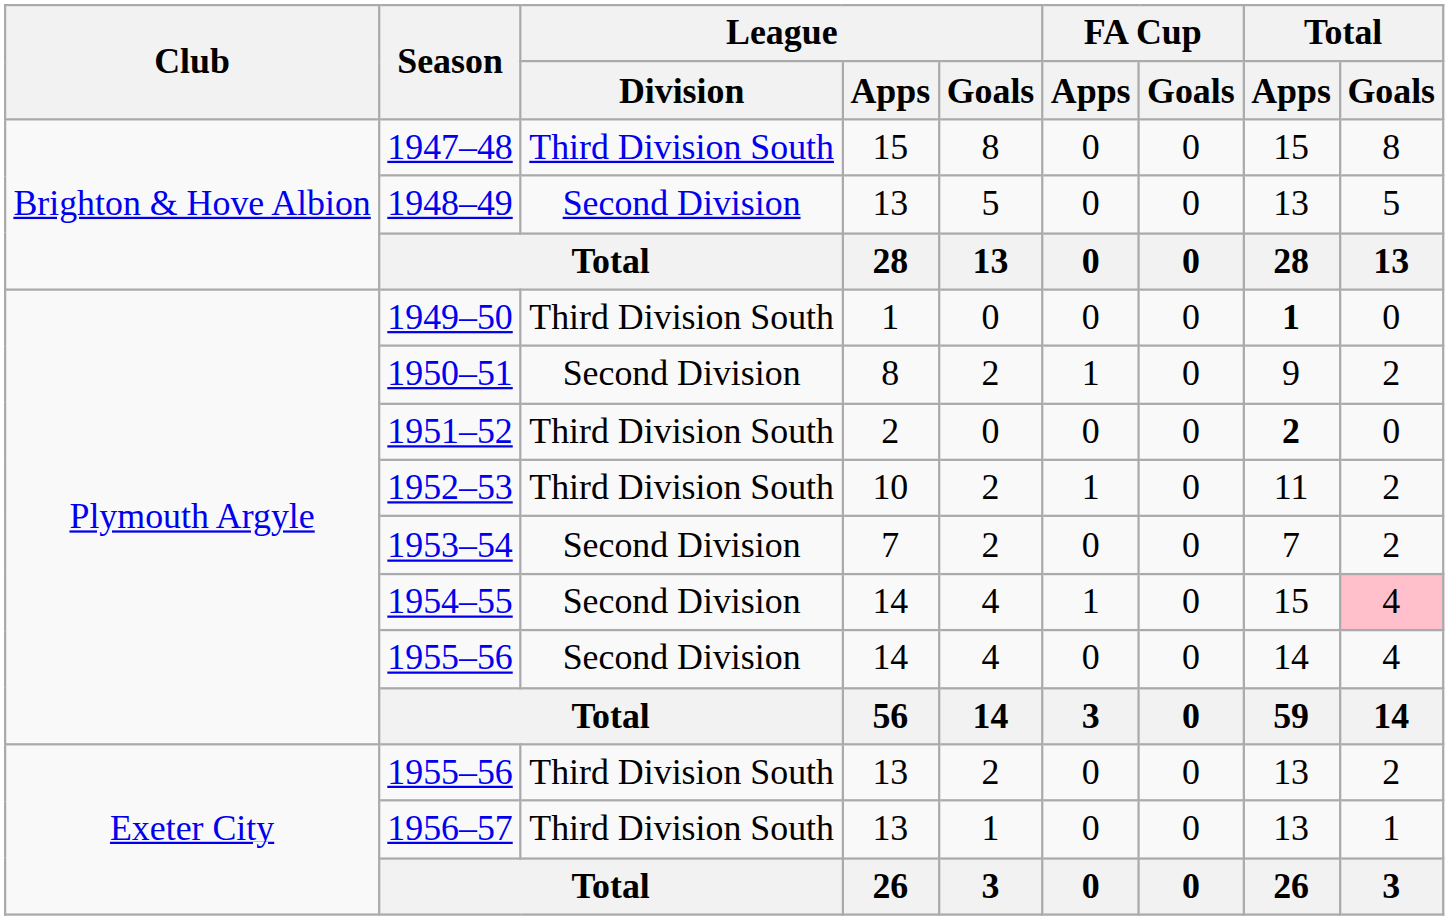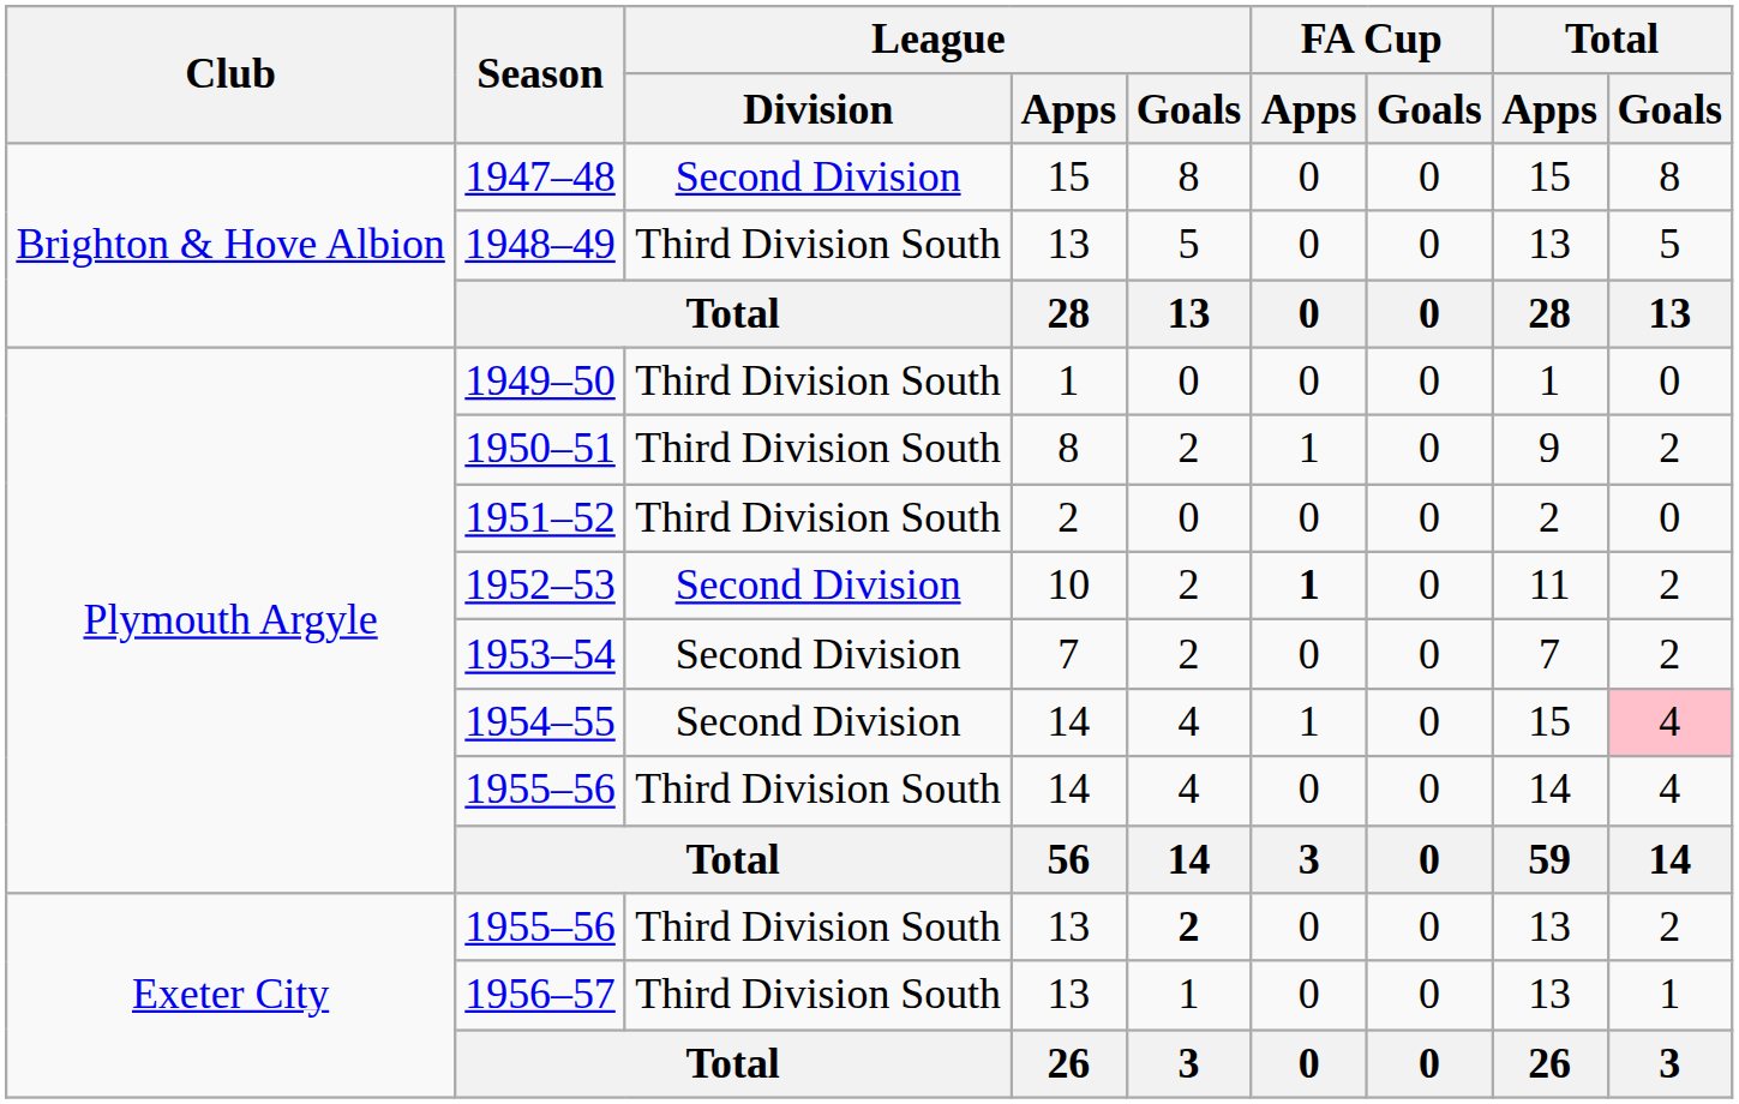 <table class="wikitable" style="text-align: center;">
 <tr>
 <th rowspan="2">Club</th>
 <th rowspan="2">Season</th>
 <th colspan="3">League</th>
 <th colspan="2">FA Cup</th>
 <th colspan="2">Total</th>
 </tr>
 <tr>
 <th>Division</th>
 <th>Apps</th>
 <th>Goals</th>
 <th>Apps</th>
 <th>Goals</th>
 <th>Apps</th>
 <th>Goals</th>
 </tr>
 <tr>
 <td rowspan="3"><a href='#'>Brighton & Hove Albion</a></td>
 <td><a href='#'>1947–48</a></td>
-<td><a href='#'>Third Division South</a></td>
+<td><a href='#'>Second Division</a></td>
 <td>15</td>
 <td>8</td>
 <td>0</td>
 <td>0</td>
 <td>15</td>
 <td>8</td>
 </tr>
 <tr>
 <td><a href='#'>1948–49</a></td>
-<td><a href='#'>Second Division</a></td>
+<td>Third Division South</td>
 <td>13</td>
 <td>5</td>
 <td>0</td>
 <td>0</td>
 <td>13</td>
 <td>5</td>
 </tr>
 <tr>
 <th colspan="2">Total</th>
 <th>28</th>
 <th>13</th>
 <th>0</th>
 <th>0</th>
 <th>28</th>
 <th>13</th>
 </tr>
 <tr>
 <td rowspan="8"><a href='#'>Plymouth Argyle</a></td>
 <td><a href='#'>1949–50</a></td>
 <td>Third Division South</td>
 <td>1</td>
 <td>0</td>
 <td>0</td>
 <td>0</td>
-<td><strong>1</strong></td>
+<td>1</td>
 <td>0</td>
 </tr>
 <tr>
 <td><a href='#'>1950–51</a></td>
-<td>Second Division</td>
+<td>Third Division South</td>
 <td>8</td>
 <td>2</td>
 <td>1</td>
 <td>0</td>
 <td>9</td>
 <td>2</td>
 </tr>
 <tr>
 <td><a href='#'>1951–52</a></td>
 <td>Third Division South</td>
 <td>2</td>
 <td>0</td>
 <td>0</td>
 <td>0</td>
-<td><strong>2</strong></td>
+<td>2</td>
 <td>0</td>
 </tr>
 <tr>
 <td><a href='#'>1952–53</a></td>
-<td>Third Division South</td>
+<td><a href='#'>Second Division</a></td>
 <td>10</td>
 <td>2</td>
-<td>1</td>
+<td><strong>1</strong></td>
 <td>0</td>
 <td>11</td>
 <td>2</td>
 </tr>
 <tr>
 <td><a href='#'>1953–54</a></td>
 <td>Second Division</td>
 <td>7</td>
 <td>2</td>
 <td>0</td>
 <td>0</td>
 <td>7</td>
 <td>2</td>
 </tr>
 <tr>
 <td><a href='#'>1954–55</a></td>
 <td>Second Division</td>
 <td>14</td>
 <td>4</td>
 <td>1</td>
 <td>0</td>
 <td>15</td>
 <td style="background: pink;">4</td>
 </tr>
 <tr>
 <td><a href='#'>1955–56</a></td>
-<td>Second Division</td>
+<td>Third Division South</td>
 <td>14</td>
 <td>4</td>
 <td>0</td>
 <td>0</td>
 <td>14</td>
 <td>4</td>
 </tr>
 <tr>
 <th colspan="2">Total</th>
 <th>56</th>
 <th>14</th>
 <th>3</th>
 <th>0</th>
 <th>59</th>
 <th>14</th>
 </tr>
 <tr>
 <td rowspan="3"><a href='#'>Exeter City</a></td>
 <td><a href='#'>1955–56</a></td>
 <td>Third Division South</td>
 <td>13</td>
-<td>2</td>
+<td><strong>2</strong></td>
 <td>0</td>
 <td>0</td>
 <td>13</td>
 <td>2</td>
 </tr>
 <tr>
 <td><a href='#'>1956–57</a></td>
 <td>Third Division South</td>
 <td>13</td>
 <td>1</td>
 <td>0</td>
 <td>0</td>
 <td>13</td>
 <td>1</td>
 </tr>
 <tr>
 <th colspan="2">Total</th>
 <th>26</th>
 <th>3</th>
 <th>0</th>
 <th>0</th>
 <th>26</th>
 <th>3</th>
 </tr>
 </table>
